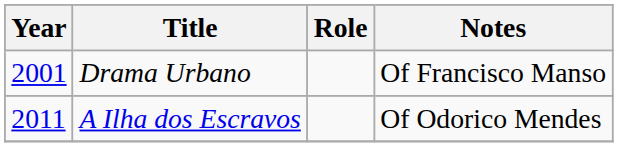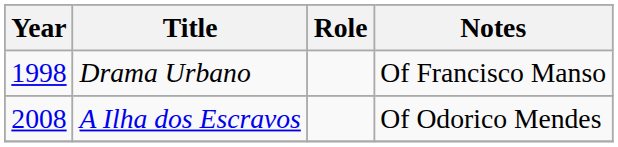 <table class="wikitable" style="font-size: 95%;">
 <tr>
 <th>Year</th>
 <th>Title</th>
 <th>Role</th>
 <th>Notes</th>
 </tr>
 <tr>
-<td><a href='#'>2001</a></td>
+<td><a href='#'>1998</a></td>
 <td><em>Drama Urbano</em></td>
 <td></td>
 <td>Of Francisco Manso</td>
 </tr>
 <tr>
-<td><a href='#'>2011</a></td>
+<td><a href='#'>2008</a></td>
 <td><em><a href='#'>A Ilha dos Escravos</a></em></td>
 <td></td>
 <td>Of Odorico Mendes</td>
 </tr>
 <tr>
 </tr>
 </table>
